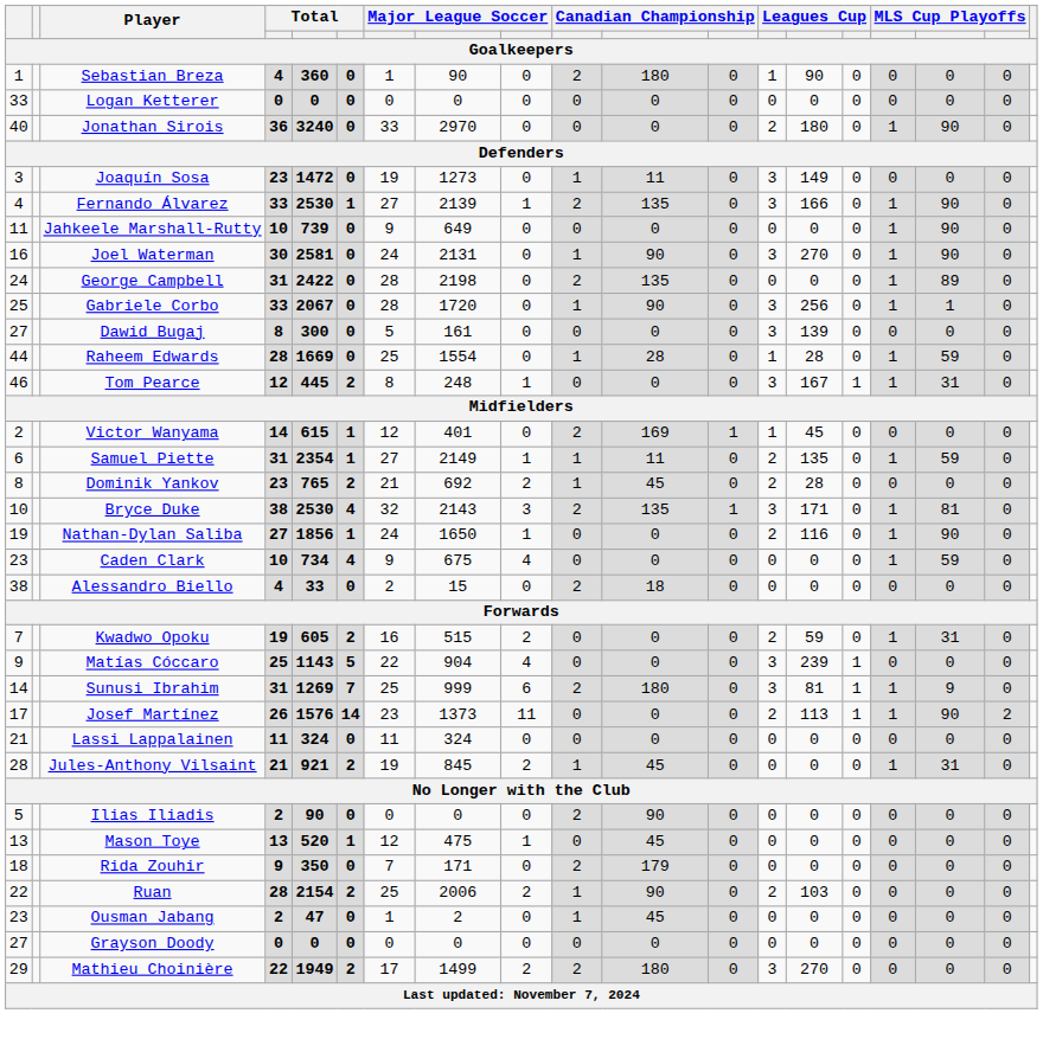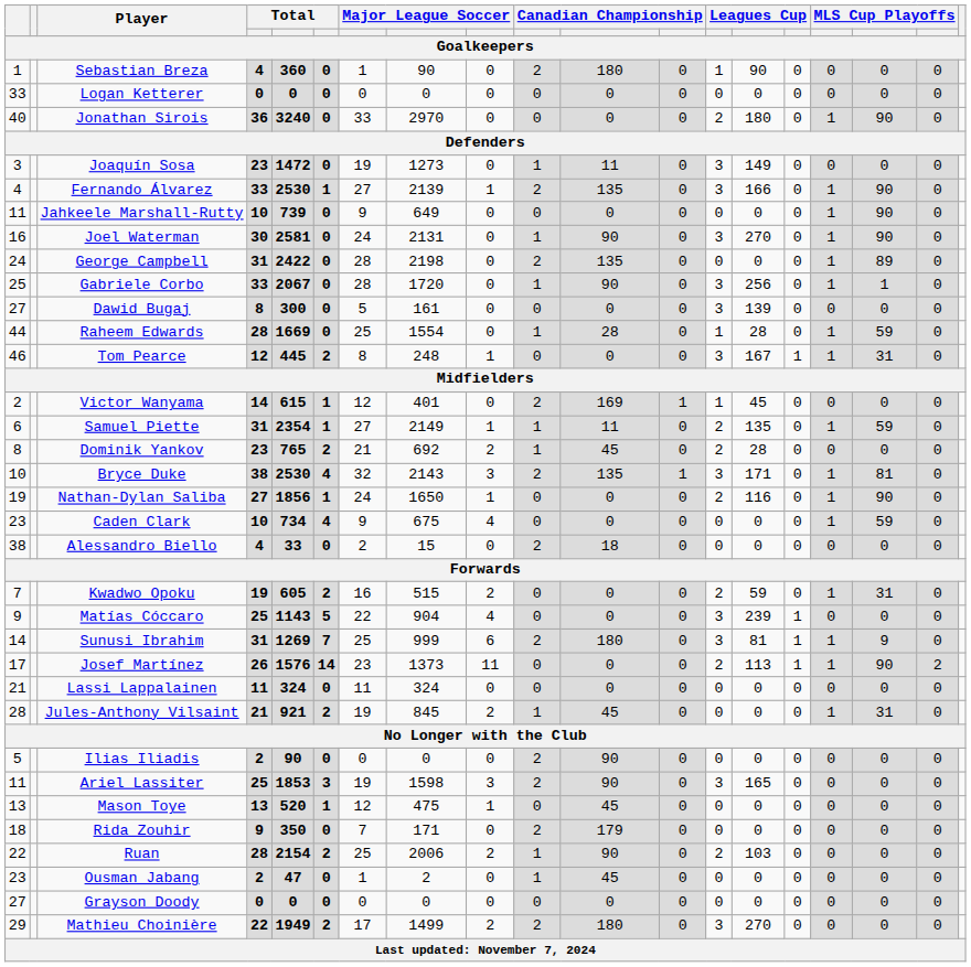 <table class="wikitable sortable alternance" Style="text-align:  center;font-size:95%">
 <tr>
 <th rowspan="2"></th>
 <th rowspan="2"></th>
 <th rowspan="2">Player</th>
 <th colspan="3">Total</th>
 <th colspan="3"><a href='#'>Major League Soccer</a></th>
 <th colspan="3"><a href='#'>Canadian Championship</a></th>
 <th colspan="3"><a href='#'>Leagues Cup</a></th>
 <th colspan="3"><a href='#'>MLS Cup Playoffs</a></th>
 <th rowspan="2"></th>
 </tr>
 <tr>
 <th></th>
 <th></th>
 <th></th>
 <th></th>
 <th></th>
 <th></th>
 <th></th>
 <th></th>
 <th></th>
 <th></th>
 <th></th>
 <th></th>
 <th></th>
 <th></th>
 <th></th>
 </tr>
 <tr>
 <th colspan="19">Goalkeepers</th>
 </tr>
 <tr>
 <td>1</td>
 <td></td>
 <td><a href='#'>Sebastian Breza</a></td>
 <td style="background:#DCDCDC"><strong>4</strong> </td>
 <td style="background:#DCDCDC"><strong>360</strong> </td>
 <td style="background:#DCDCDC"><strong>0</strong> </td>
 <td>1 </td>
 <td>90 </td>
 <td>0 </td>
 <td style="background:#DCDCDC">2 </td>
 <td style="background:#DCDCDC">180 </td>
 <td style="background:#DCDCDC">0 </td>
 <td>1 </td>
 <td>90 </td>
 <td>0 </td>
 <td style="background:#DCDCDC">0 </td>
 <td style="background:#DCDCDC">0 </td>
 <td style="background:#DCDCDC">0 </td>
 <td></td>
 </tr>
 <tr>
 <td>33</td>
 <td></td>
 <td><a href='#'>Logan Ketterer</a></td>
 <td style="background:#DCDCDC"><strong>0</strong> </td>
 <td style="background:#DCDCDC"><strong>0</strong> </td>
 <td style="background:#DCDCDC"><strong>0</strong> </td>
 <td>0 </td>
 <td>0 </td>
 <td>0 </td>
 <td style="background:#DCDCDC">0 </td>
 <td style="background:#DCDCDC">0 </td>
 <td style="background:#DCDCDC">0 </td>
 <td>0 </td>
 <td>0 </td>
 <td>0 </td>
 <td style="background:#DCDCDC">0 </td>
 <td style="background:#DCDCDC">0 </td>
 <td style="background:#DCDCDC">0 </td>
 <td></td>
 </tr>
 <tr>
 <td>40</td>
 <td></td>
 <td><a href='#'>Jonathan Sirois</a></td>
 <td style="background:#DCDCDC"><strong>36</strong> </td>
 <td style="background:#DCDCDC"><strong>3240</strong> </td>
 <td style="background:#DCDCDC"><strong>0</strong> </td>
 <td>33 </td>
 <td>2970 </td>
 <td>0 </td>
 <td style="background:#DCDCDC">0 </td>
 <td style="background:#DCDCDC">0 </td>
 <td style="background:#DCDCDC">0 </td>
 <td>2 </td>
 <td>180 </td>
 <td>0 </td>
 <td style="background:#DCDCDC">1 </td>
 <td style="background:#DCDCDC">90 </td>
 <td style="background:#DCDCDC">0 </td>
 <td></td>
 </tr>
 <tr>
 <th colspan="19">Defenders</th>
 </tr>
 <tr>
 <td>3</td>
 <td></td>
 <td><a href='#'>Joaquín Sosa</a></td>
 <td style="background:#DCDCDC"><strong>23</strong> </td>
 <td style="background:#DCDCDC"><strong>1472</strong> </td>
 <td style="background:#DCDCDC"><strong>0</strong> </td>
 <td>19 </td>
 <td>1273 </td>
 <td>0 </td>
 <td style="background:#DCDCDC">1 </td>
 <td style="background:#DCDCDC">11 </td>
 <td style="background:#DCDCDC">0 </td>
 <td>3 </td>
 <td>149 </td>
 <td>0 </td>
 <td style="background:#DCDCDC">0 </td>
 <td style="background:#DCDCDC">0 </td>
 <td style="background:#DCDCDC">0 </td>
 <td></td>
 </tr>
 <tr>
 <td>4</td>
 <td></td>
 <td><a href='#'>Fernando Álvarez</a></td>
 <td style="background:#DCDCDC"><strong>33</strong> </td>
 <td style="background:#DCDCDC"><strong>2530</strong> </td>
 <td style="background:#DCDCDC"><strong>1</strong> </td>
 <td>27 </td>
 <td>2139 </td>
 <td>1 </td>
 <td style="background:#DCDCDC">2 </td>
 <td style="background:#DCDCDC">135 </td>
 <td style="background:#DCDCDC">0 </td>
 <td>3 </td>
 <td>166 </td>
 <td>0 </td>
 <td style="background:#DCDCDC">1 </td>
 <td style="background:#DCDCDC">90 </td>
 <td style="background:#DCDCDC">0 </td>
 <td></td>
 </tr>
 <tr>
 <td>11</td>
 <td></td>
 <td><a href='#'>Jahkeele Marshall-Rutty</a></td>
 <td style="background:#DCDCDC"><strong>10</strong> </td>
 <td style="background:#DCDCDC"><strong>739</strong> </td>
 <td style="background:#DCDCDC"><strong>0</strong> </td>
 <td>9 </td>
 <td>649 </td>
 <td>0 </td>
 <td style="background:#DCDCDC">0 </td>
 <td style="background:#DCDCDC">0 </td>
 <td style="background:#DCDCDC">0 </td>
 <td>0 </td>
 <td>0 </td>
 <td>0 </td>
 <td style="background:#DCDCDC">1 </td>
 <td style="background:#DCDCDC">90 </td>
 <td style="background:#DCDCDC">0 </td>
 <td></td>
 </tr>
 <tr>
 <td>16</td>
 <td></td>
 <td><a href='#'>Joel Waterman</a></td>
 <td style="background:#DCDCDC"><strong>30</strong> </td>
 <td style="background:#DCDCDC"><strong>2581</strong> </td>
 <td style="background:#DCDCDC"><strong>0</strong> </td>
 <td>24 </td>
 <td>2131 </td>
 <td>0 </td>
 <td style="background:#DCDCDC">1 </td>
 <td style="background:#DCDCDC">90 </td>
 <td style="background:#DCDCDC">0 </td>
 <td>3 </td>
 <td>270 </td>
 <td>0 </td>
 <td style="background:#DCDCDC">1 </td>
 <td style="background:#DCDCDC">90 </td>
 <td style="background:#DCDCDC">0 </td>
 <td></td>
 </tr>
 <tr>
 <td>24</td>
 <td></td>
 <td><a href='#'>George Campbell</a></td>
 <td style="background:#DCDCDC"><strong>31</strong> </td>
 <td style="background:#DCDCDC"><strong>2422</strong> </td>
 <td style="background:#DCDCDC"><strong>0</strong> </td>
 <td>28 </td>
 <td>2198 </td>
 <td>0 </td>
 <td style="background:#DCDCDC">2 </td>
 <td style="background:#DCDCDC">135 </td>
 <td style="background:#DCDCDC">0 </td>
 <td>0 </td>
 <td>0 </td>
 <td>0 </td>
 <td style="background:#DCDCDC">1 </td>
 <td style="background:#DCDCDC">89 </td>
 <td style="background:#DCDCDC">0 </td>
 <td></td>
 </tr>
 <tr>
 <td>25</td>
 <td></td>
 <td><a href='#'>Gabriele Corbo</a></td>
 <td style="background:#DCDCDC"><strong>33</strong> </td>
 <td style="background:#DCDCDC"><strong>2067</strong> </td>
 <td style="background:#DCDCDC"><strong>0</strong> </td>
 <td>28 </td>
 <td>1720 </td>
 <td>0 </td>
 <td style="background:#DCDCDC">1 </td>
 <td style="background:#DCDCDC">90 </td>
 <td style="background:#DCDCDC">0 </td>
 <td>3 </td>
 <td>256 </td>
 <td>0 </td>
 <td style="background:#DCDCDC">1 </td>
 <td style="background:#DCDCDC">1 </td>
 <td style="background:#DCDCDC">0 </td>
 <td></td>
 </tr>
 <tr>
 <td>27</td>
 <td></td>
 <td><a href='#'>Dawid Bugaj</a></td>
 <td style="background:#DCDCDC"><strong>8</strong> </td>
 <td style="background:#DCDCDC"><strong>300</strong> </td>
 <td style="background:#DCDCDC"><strong>0</strong> </td>
 <td>5 </td>
 <td>161 </td>
 <td>0 </td>
 <td style="background:#DCDCDC">0 </td>
 <td style="background:#DCDCDC">0 </td>
 <td style="background:#DCDCDC">0 </td>
 <td>3 </td>
 <td>139 </td>
 <td>0 </td>
 <td style="background:#DCDCDC">0 </td>
 <td style="background:#DCDCDC">0 </td>
 <td style="background:#DCDCDC">0 </td>
 <td></td>
 </tr>
 <tr>
 <td>44</td>
 <td></td>
 <td><a href='#'>Raheem Edwards</a></td>
 <td style="background:#DCDCDC"><strong>28</strong> </td>
 <td style="background:#DCDCDC"><strong>1669</strong> </td>
 <td style="background:#DCDCDC"><strong>0</strong> </td>
 <td>25 </td>
 <td>1554 </td>
 <td>0 </td>
 <td style="background:#DCDCDC">1 </td>
 <td style="background:#DCDCDC">28 </td>
 <td style="background:#DCDCDC">0 </td>
 <td>1 </td>
 <td>28 </td>
 <td>0 </td>
 <td style="background:#DCDCDC">1 </td>
 <td style="background:#DCDCDC">59 </td>
 <td style="background:#DCDCDC">0 </td>
 <td></td>
 </tr>
 <tr>
 <td>46</td>
 <td></td>
 <td><a href='#'>Tom Pearce</a></td>
 <td style="background:#DCDCDC"><strong>12</strong> </td>
 <td style="background:#DCDCDC"><strong>445</strong> </td>
 <td style="background:#DCDCDC"><strong>2</strong> </td>
 <td>8 </td>
 <td>248 </td>
 <td>1 </td>
 <td style="background:#DCDCDC">0 </td>
 <td style="background:#DCDCDC">0 </td>
 <td style="background:#DCDCDC">0 </td>
 <td>3 </td>
 <td>167 </td>
 <td>1 </td>
 <td style="background:#DCDCDC">1 </td>
 <td style="background:#DCDCDC">31 </td>
 <td style="background:#DCDCDC">0 </td>
 <td></td>
 </tr>
 <tr>
 <th colspan="19">Midfielders</th>
 </tr>
 <tr>
 <td>2</td>
 <td></td>
 <td><a href='#'>Victor Wanyama</a></td>
 <td style="background:#DCDCDC"><strong>14</strong> </td>
 <td style="background:#DCDCDC"><strong>615</strong> </td>
 <td style="background:#DCDCDC"><strong>1</strong> </td>
 <td>12 </td>
 <td>401 </td>
 <td>0 </td>
 <td style="background:#DCDCDC">2 </td>
 <td style="background:#DCDCDC">169 </td>
 <td style="background:#DCDCDC">1 </td>
 <td>1 </td>
 <td>45 </td>
 <td>0 </td>
 <td style="background:#DCDCDC">0 </td>
 <td style="background:#DCDCDC">0 </td>
 <td style="background:#DCDCDC">0 </td>
 <td></td>
 </tr>
 <tr>
 <td>6</td>
 <td></td>
 <td><a href='#'>Samuel Piette</a></td>
 <td style="background:#DCDCDC"><strong>31</strong> </td>
 <td style="background:#DCDCDC"><strong>2354</strong> </td>
 <td style="background:#DCDCDC"><strong>1</strong> </td>
 <td>27 </td>
 <td>2149 </td>
 <td>1 </td>
 <td style="background:#DCDCDC">1 </td>
 <td style="background:#DCDCDC">11 </td>
 <td style="background:#DCDCDC">0 </td>
 <td>2 </td>
 <td>135 </td>
 <td>0 </td>
 <td style="background:#DCDCDC">1 </td>
 <td style="background:#DCDCDC">59 </td>
 <td style="background:#DCDCDC">0 </td>
 <td></td>
 </tr>
 <tr>
 <td>8</td>
 <td></td>
 <td><a href='#'>Dominik Yankov</a></td>
 <td style="background:#DCDCDC"><strong>23</strong> </td>
 <td style="background:#DCDCDC"><strong>765</strong> </td>
 <td style="background:#DCDCDC"><strong>2</strong> </td>
 <td>21 </td>
 <td>692 </td>
 <td>2 </td>
 <td style="background:#DCDCDC">1 </td>
 <td style="background:#DCDCDC">45 </td>
 <td style="background:#DCDCDC">0 </td>
 <td>2 </td>
 <td>28 </td>
 <td>0 </td>
 <td style="background:#DCDCDC">0 </td>
 <td style="background:#DCDCDC">0 </td>
 <td style="background:#DCDCDC">0 </td>
 <td></td>
 </tr>
 <tr>
 <td>10</td>
 <td></td>
 <td><a href='#'>Bryce Duke</a></td>
 <td style="background:#DCDCDC"><strong>38</strong> </td>
 <td style="background:#DCDCDC"><strong>2530</strong> </td>
 <td style="background:#DCDCDC"><strong>4</strong> </td>
 <td>32 </td>
 <td>2143 </td>
 <td>3 </td>
 <td style="background:#DCDCDC">2 </td>
 <td style="background:#DCDCDC">135 </td>
 <td style="background:#DCDCDC">1 </td>
 <td>3 </td>
 <td>171 </td>
 <td>0 </td>
 <td style="background:#DCDCDC">1 </td>
 <td style="background:#DCDCDC">81 </td>
 <td style="background:#DCDCDC">0 </td>
 <td></td>
 </tr>
 <tr>
 <td>19</td>
 <td></td>
 <td><a href='#'>Nathan-Dylan Saliba</a></td>
 <td style="background:#DCDCDC"><strong>27</strong> </td>
 <td style="background:#DCDCDC"><strong>1856</strong> </td>
 <td style="background:#DCDCDC"><strong>1</strong> </td>
 <td>24 </td>
 <td>1650 </td>
 <td>1 </td>
 <td style="background:#DCDCDC">0 </td>
 <td style="background:#DCDCDC">0 </td>
 <td style="background:#DCDCDC">0 </td>
 <td>2 </td>
 <td>116 </td>
 <td>0 </td>
 <td style="background:#DCDCDC">1 </td>
 <td style="background:#DCDCDC">90 </td>
 <td style="background:#DCDCDC">0 </td>
 <td></td>
 </tr>
 <tr>
 <td>23</td>
 <td></td>
 <td><a href='#'>Caden Clark</a></td>
 <td style="background:#DCDCDC"><strong>10</strong> </td>
 <td style="background:#DCDCDC"><strong>734</strong> </td>
 <td style="background:#DCDCDC"><strong>4</strong> </td>
 <td>9 </td>
 <td>675 </td>
 <td>4 </td>
 <td style="background:#DCDCDC">0 </td>
 <td style="background:#DCDCDC">0 </td>
 <td style="background:#DCDCDC">0 </td>
 <td>0 </td>
 <td>0 </td>
 <td>0 </td>
 <td style="background:#DCDCDC">1 </td>
 <td style="background:#DCDCDC">59 </td>
 <td style="background:#DCDCDC">0 </td>
 <td></td>
 </tr>
 <tr>
 <td>38</td>
 <td></td>
 <td><a href='#'>Alessandro Biello</a></td>
 <td style="background:#DCDCDC"><strong>4</strong> </td>
 <td style="background:#DCDCDC"><strong>33</strong> </td>
 <td style="background:#DCDCDC"><strong>0</strong> </td>
 <td>2 </td>
 <td>15 </td>
 <td>0 </td>
 <td style="background:#DCDCDC">2 </td>
 <td style="background:#DCDCDC">18 </td>
 <td style="background:#DCDCDC">0 </td>
 <td>0 </td>
 <td>0 </td>
 <td>0 </td>
 <td style="background:#DCDCDC">0 </td>
 <td style="background:#DCDCDC">0 </td>
 <td style="background:#DCDCDC">0 </td>
 <td></td>
 </tr>
 <tr>
 <th colspan="19">Forwards</th>
 </tr>
 <tr>
 <td>7</td>
 <td></td>
 <td><a href='#'>Kwadwo Opoku</a></td>
 <td style="background:#DCDCDC"><strong>19</strong> </td>
 <td style="background:#DCDCDC"><strong>605</strong> </td>
 <td style="background:#DCDCDC"><strong>2</strong> </td>
 <td>16 </td>
 <td>515 </td>
 <td>2 </td>
 <td style="background:#DCDCDC">0 </td>
 <td style="background:#DCDCDC">0 </td>
 <td style="background:#DCDCDC">0 </td>
 <td>2 </td>
 <td>59 </td>
 <td>0 </td>
 <td style="background:#DCDCDC">1 </td>
 <td style="background:#DCDCDC">31 </td>
 <td style="background:#DCDCDC">0 </td>
 <td></td>
 </tr>
 <tr>
 <td>9</td>
 <td></td>
 <td><a href='#'>Matías Cóccaro</a></td>
 <td style="background:#DCDCDC"><strong>25</strong> </td>
 <td style="background:#DCDCDC"><strong>1143</strong> </td>
 <td style="background:#DCDCDC"><strong>5</strong> </td>
 <td>22 </td>
 <td>904 </td>
 <td>4 </td>
 <td style="background:#DCDCDC">0 </td>
 <td style="background:#DCDCDC">0 </td>
 <td style="background:#DCDCDC">0 </td>
 <td>3 </td>
 <td>239 </td>
 <td>1 </td>
 <td style="background:#DCDCDC">0 </td>
 <td style="background:#DCDCDC">0 </td>
 <td style="background:#DCDCDC">0 </td>
 <td></td>
 </tr>
 <tr>
 <td>14</td>
 <td></td>
 <td><a href='#'>Sunusi Ibrahim</a></td>
 <td style="background:#DCDCDC"><strong>31</strong> </td>
 <td style="background:#DCDCDC"><strong>1269</strong> </td>
 <td style="background:#DCDCDC"><strong>7</strong> </td>
 <td>25 </td>
 <td>999 </td>
 <td>6 </td>
 <td style="background:#DCDCDC">2 </td>
 <td style="background:#DCDCDC">180 </td>
 <td style="background:#DCDCDC">0 </td>
 <td>3 </td>
 <td>81 </td>
 <td>1 </td>
 <td style="background:#DCDCDC">1 </td>
 <td style="background:#DCDCDC">9 </td>
 <td style="background:#DCDCDC">0 </td>
 <td></td>
 </tr>
 <tr>
 <td>17</td>
 <td></td>
 <td><a href='#'>Josef Martínez</a></td>
 <td style="background:#DCDCDC"><strong>26</strong> </td>
 <td style="background:#DCDCDC"><strong>1576</strong> </td>
 <td style="background:#DCDCDC"><strong>14</strong> </td>
 <td>23 </td>
 <td>1373 </td>
 <td>11 </td>
 <td style="background:#DCDCDC">0 </td>
 <td style="background:#DCDCDC">0 </td>
 <td style="background:#DCDCDC">0 </td>
 <td>2 </td>
 <td>113 </td>
 <td>1 </td>
 <td style="background:#DCDCDC">1 </td>
 <td style="background:#DCDCDC">90 </td>
 <td style="background:#DCDCDC">2 </td>
 <td></td>
 </tr>
 <tr>
 <td>21</td>
 <td></td>
 <td><a href='#'>Lassi Lappalainen</a></td>
 <td style="background:#DCDCDC"><strong>11</strong> </td>
 <td style="background:#DCDCDC"><strong>324</strong> </td>
 <td style="background:#DCDCDC"><strong>0</strong> </td>
 <td>11 </td>
 <td>324 </td>
 <td>0 </td>
 <td style="background:#DCDCDC">0 </td>
 <td style="background:#DCDCDC">0 </td>
 <td style="background:#DCDCDC">0 </td>
 <td>0 </td>
 <td>0 </td>
 <td>0 </td>
 <td style="background:#DCDCDC">0 </td>
 <td style="background:#DCDCDC">0 </td>
 <td style="background:#DCDCDC">0 </td>
 <td></td>
 </tr>
 <tr>
 <td>28</td>
 <td></td>
 <td><a href='#'>Jules-Anthony Vilsaint</a></td>
 <td style="background:#DCDCDC"><strong>21</strong> </td>
 <td style="background:#DCDCDC"><strong>921</strong> </td>
 <td style="background:#DCDCDC"><strong>2</strong> </td>
 <td>19 </td>
 <td>845 </td>
 <td>2 </td>
 <td style="background:#DCDCDC">1 </td>
 <td style="background:#DCDCDC">45 </td>
 <td style="background:#DCDCDC">0 </td>
 <td>0 </td>
 <td>0 </td>
 <td>0 </td>
 <td style="background:#DCDCDC">1 </td>
 <td style="background:#DCDCDC">31 </td>
 <td style="background:#DCDCDC">0 </td>
 <td></td>
 </tr>
 <tr>
 <th colspan="19">No Longer with the Club</th>
 </tr>
 <tr>
 <td>5</td>
 <td></td>
 <td><a href='#'>Ilias Iliadis</a></td>
 <td style="background:#DCDCDC"><strong>2</strong> </td>
 <td style="background:#DCDCDC"><strong>90</strong> </td>
 <td style="background:#DCDCDC"><strong>0</strong> </td>
 <td>0 </td>
 <td>0 </td>
 <td>0 </td>
 <td style="background:#DCDCDC">2 </td>
 <td style="background:#DCDCDC">90 </td>
 <td style="background:#DCDCDC">0 </td>
 <td>0 </td>
 <td>0 </td>
 <td>0 </td>
 <td style="background:#DCDCDC">0 </td>
 <td style="background:#DCDCDC">0 </td>
 <td style="background:#DCDCDC">0 </td>
 <td></td>
 </tr>
 <tr>
+<td>11</td>
+<td></td>
+<td><a href='#'>Ariel Lassiter</a></td>
+<td style="background:#DCDCDC"><strong>25</strong> </td>
+<td style="background:#DCDCDC"><strong>1853</strong> </td>
+<td style="background:#DCDCDC"><strong>3</strong> </td>
+<td>19 </td>
+<td>1598 </td>
+<td>3 </td>
+<td style="background:#DCDCDC">2 </td>
+<td style="background:#DCDCDC">90 </td>
+<td style="background:#DCDCDC">0 </td>
+<td>3 </td>
+<td>165 </td>
+<td>0 </td>
+<td style="background:#DCDCDC">0 </td>
+<td style="background:#DCDCDC">0 </td>
+<td style="background:#DCDCDC">0 </td>
+<td></td>
+</tr>
+<tr>
 <td>13</td>
 <td></td>
 <td><a href='#'>Mason Toye</a></td>
 <td style="background:#DCDCDC"><strong>13</strong> </td>
 <td style="background:#DCDCDC"><strong>520</strong> </td>
 <td style="background:#DCDCDC"><strong>1</strong> </td>
 <td>12 </td>
 <td>475 </td>
 <td>1 </td>
 <td style="background:#DCDCDC">0 </td>
 <td style="background:#DCDCDC">45 </td>
 <td style="background:#DCDCDC">0 </td>
 <td>0 </td>
 <td>0 </td>
 <td>0 </td>
 <td style="background:#DCDCDC">0 </td>
 <td style="background:#DCDCDC">0 </td>
 <td style="background:#DCDCDC">0 </td>
 <td></td>
 </tr>
 <tr>
 <td>18</td>
 <td></td>
 <td><a href='#'>Rida Zouhir</a></td>
 <td style="background:#DCDCDC"><strong>9</strong> </td>
 <td style="background:#DCDCDC"><strong>350</strong> </td>
 <td style="background:#DCDCDC"><strong>0</strong> </td>
 <td>7 </td>
 <td>171 </td>
 <td>0 </td>
 <td style="background:#DCDCDC">2 </td>
 <td style="background:#DCDCDC">179 </td>
 <td style="background:#DCDCDC">0 </td>
 <td>0 </td>
 <td>0 </td>
 <td>0 </td>
 <td style="background:#DCDCDC">0 </td>
 <td style="background:#DCDCDC">0 </td>
 <td style="background:#DCDCDC">0 </td>
 <td></td>
 </tr>
 <tr>
 <td>22</td>
 <td></td>
 <td><a href='#'>Ruan</a></td>
 <td style="background:#DCDCDC"><strong>28</strong> </td>
 <td style="background:#DCDCDC"><strong>2154</strong> </td>
 <td style="background:#DCDCDC"><strong>2</strong> </td>
 <td>25 </td>
 <td>2006 </td>
 <td>2 </td>
 <td style="background:#DCDCDC">1 </td>
 <td style="background:#DCDCDC">90 </td>
 <td style="background:#DCDCDC">0 </td>
 <td>2 </td>
 <td>103 </td>
 <td>0 </td>
 <td style="background:#DCDCDC">0 </td>
 <td style="background:#DCDCDC">0 </td>
 <td style="background:#DCDCDC">0 </td>
 <td></td>
 </tr>
 <tr>
 <td>23</td>
 <td></td>
 <td><a href='#'>Ousman Jabang</a></td>
 <td style="background:#DCDCDC"><strong>2</strong> </td>
 <td style="background:#DCDCDC"><strong>47</strong> </td>
 <td style="background:#DCDCDC"><strong>0</strong> </td>
 <td>1 </td>
 <td>2 </td>
 <td>0 </td>
 <td style="background:#DCDCDC">1 </td>
 <td style="background:#DCDCDC">45 </td>
 <td style="background:#DCDCDC">0 </td>
 <td>0 </td>
 <td>0 </td>
 <td>0 </td>
 <td style="background:#DCDCDC">0 </td>
 <td style="background:#DCDCDC">0 </td>
 <td style="background:#DCDCDC">0 </td>
 <td></td>
 </tr>
 <tr>
 <td>27</td>
 <td></td>
 <td><a href='#'>Grayson Doody</a></td>
 <td style="background:#DCDCDC"><strong>0</strong> </td>
 <td style="background:#DCDCDC"><strong>0</strong> </td>
 <td style="background:#DCDCDC"><strong>0</strong> </td>
 <td>0 </td>
 <td>0 </td>
 <td>0 </td>
 <td style="background:#DCDCDC">0 </td>
 <td style="background:#DCDCDC">0 </td>
 <td style="background:#DCDCDC">0 </td>
 <td>0 </td>
 <td>0 </td>
 <td>0 </td>
 <td style="background:#DCDCDC">0 </td>
 <td style="background:#DCDCDC">0 </td>
 <td style="background:#DCDCDC">0 </td>
 <td></td>
 </tr>
 <tr>
 <td>29</td>
 <td></td>
 <td><a href='#'>Mathieu Choinière</a></td>
 <td style="background:#DCDCDC"><strong>22</strong> </td>
 <td style="background:#DCDCDC"><strong>1949</strong> </td>
 <td style="background:#DCDCDC"><strong>2</strong> </td>
 <td>17 </td>
 <td>1499 </td>
 <td>2 </td>
 <td style="background:#DCDCDC">2 </td>
 <td style="background:#DCDCDC">180 </td>
 <td style="background:#DCDCDC">0 </td>
 <td>3 </td>
 <td>270 </td>
 <td>0 </td>
 <td style="background:#DCDCDC">0 </td>
 <td style="background:#DCDCDC">0 </td>
 <td style="background:#DCDCDC">0 </td>
 <td></td>
 </tr>
 <tr>
 <th colspan="19"><small>Last updated: November 7, 2024</small></th>
 </tr>
 </table>
